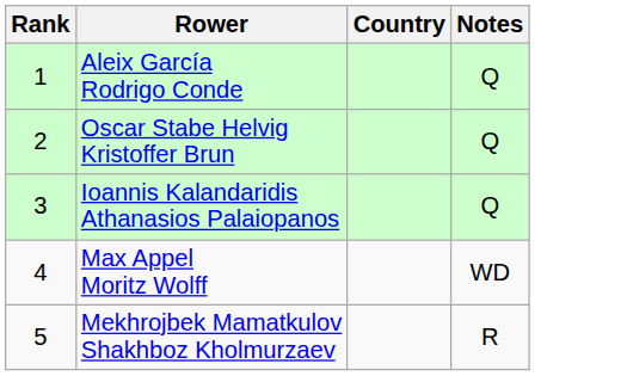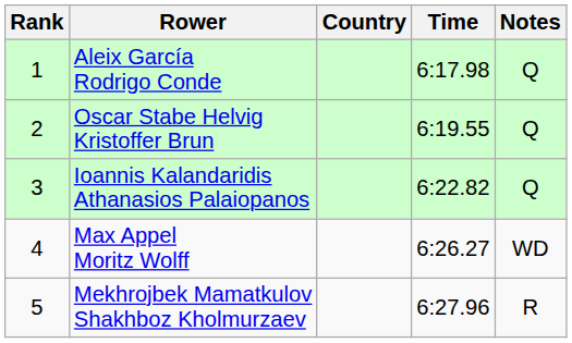 <table class="wikitable" style="text-align:center">
 <tr>
 <th>Rank</th>
 <th>Rower</th>
 <th>Country</th>
+<th>Time</th>
 <th>Notes</th>
 </tr>
 <tr bgcolor=ccffcc>
 <td>1</td>
 <td align="left"><a href='#'>Aleix García</a><br><a href='#'>Rodrigo Conde</a></td>
 <td align="left"></td>
+<td>6:17.98</td>
 <td>Q</td>
 </tr>
 <tr bgcolor=ccffcc>
 <td>2</td>
 <td align="left"><a href='#'>Oscar Stabe Helvig</a><br><a href='#'>Kristoffer Brun</a></td>
 <td align="left"></td>
+<td>6:19.55</td>
 <td>Q</td>
 </tr>
 <tr bgcolor=ccffcc>
 <td>3</td>
 <td align="left"><a href='#'>Ioannis Kalandaridis</a><br><a href='#'>Athanasios Palaiopanos</a></td>
 <td align="left"></td>
+<td>6:22.82</td>
 <td>Q</td>
 </tr>
 <tr>
 <td>4</td>
 <td align="left"><a href='#'>Max Appel</a><br><a href='#'>Moritz Wolff</a></td>
 <td align="left"></td>
+<td>6:26.27</td>
 <td>WD</td>
 </tr>
 <tr>
 <td>5</td>
 <td align="left"><a href='#'>Mekhrojbek Mamatkulov</a><br><a href='#'>Shakhboz Kholmurzaev</a></td>
 <td align="left"></td>
+<td>6:27.96</td>
 <td>R</td>
 </tr>
 </table>
